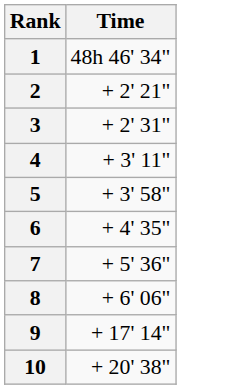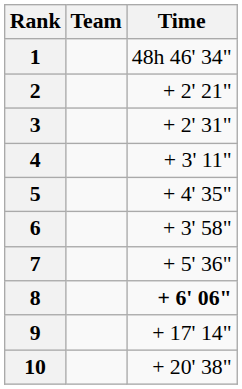 <table class="wikitable">
 <tr>
 <th scope="col">Rank</th>
+<th scope="col">Team</th>
 <th scope="col">Time</th>
 </tr>
 <tr>
 <th scope="row">1</th>
+<td> </td>
 <td align="right">48h 46' 34"</td>
 </tr>
 <tr>
 <th scope="row">2</th>
+<td> </td>
 <td align="right">+ 2' 21"</td>
 </tr>
 <tr>
 <th scope="row">3</th>
+<td> </td>
 <td align="right">+ 2' 31"</td>
 </tr>
 <tr>
 <th scope="row">4</th>
+<td> </td>
 <td align="right">+ 3' 11"</td>
 </tr>
 <tr>
 <th scope="row">5</th>
+<td> </td>
+<td align="right">+ 4' 35"</td>
+</tr>
+<tr>
+<th scope="row">6</th>
+<td> </td>
 <td align="right">+ 3' 58"</td>
 </tr>
 <tr>
-<th scope="row">6</th>
-<td align="right">+ 4' 35"</td>
-</tr>
-<tr>
 <th scope="row">7</th>
+<td> </td>
 <td align="right">+ 5' 36"</td>
 </tr>
 <tr>
 <th scope="row">8</th>
-<td align="right">+ 6' 06"</td>
+<td> </td>
+<td align="right"><strong>+ 6' 06"</strong></td>
 </tr>
 <tr>
 <th scope="row">9</th>
+<td> </td>
 <td align="right">+ 17' 14"</td>
 </tr>
 <tr>
 <th scope="row">10</th>
+<td> </td>
 <td align="right">+ 20' 38"</td>
 </tr>
 </table>
